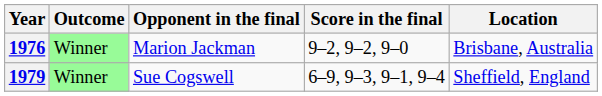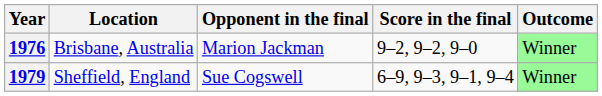 <table class="sortable wikitable">
 <tr>
 <th scope="col">Year</th>
-<th scope="col">Outcome</th>
+<th scope="col">Location</th>
 <th scope="col">Opponent in the final</th>
 <th scope="col">Score in the final</th>
-<th scope="col">Location</th>
+<th scope="col">Outcome</th>
 </tr>
 <tr>
 <th scope="row"><a href='#'>1976</a></th>
-<td bgcolor="98FB98">Winner</td>
+<td><a href='#'>Brisbane</a>, <a href='#'>Australia</a></td>
 <td> <a href='#'>Marion Jackman</a></td>
 <td>9–2, 9–2, 9–0</td>
-<td><a href='#'>Brisbane</a>, <a href='#'>Australia</a></td>
+<td bgcolor="98FB98">Winner</td>
 </tr>
 <tr>
 <th scope="row"><a href='#'>1979</a></th>
-<td bgcolor="98FB98">Winner</td>
+<td><a href='#'>Sheffield</a>, <a href='#'>England</a></td>
 <td> <a href='#'>Sue Cogswell</a></td>
 <td>6–9, 9–3, 9–1, 9–4</td>
-<td><a href='#'>Sheffield</a>, <a href='#'>England</a></td>
+<td bgcolor="98FB98">Winner</td>
 </tr>
 </table>
